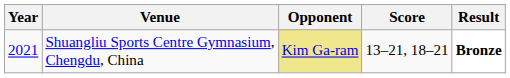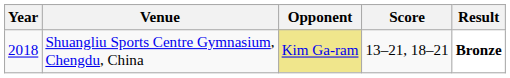 <table class="sortable wikitable" style="font-size: 90%;">
 <tr>
 <th>Year</th>
 <th>Venue</th>
 <th>Opponent</th>
 <th>Score</th>
 <th>Result</th>
 </tr>
 <tr>
-<td align="center"><a href='#'>2021</a></td>
+<td align="center"><a href='#'>2018</a></td>
 <td align="left"><a href='#'>Shuangliu Sports Centre Gymnasium</a>,<br><a href='#'>Chengdu</a>, China</td>
 <td align="left" style="background: khaki;"> <a href='#'>Kim Ga-ram</a></td>
 <td align="left">13–21, 18–21</td>
 <td style="text-align:left; background:white"> <strong>Bronze</strong></td>
 </tr>
 </table>
